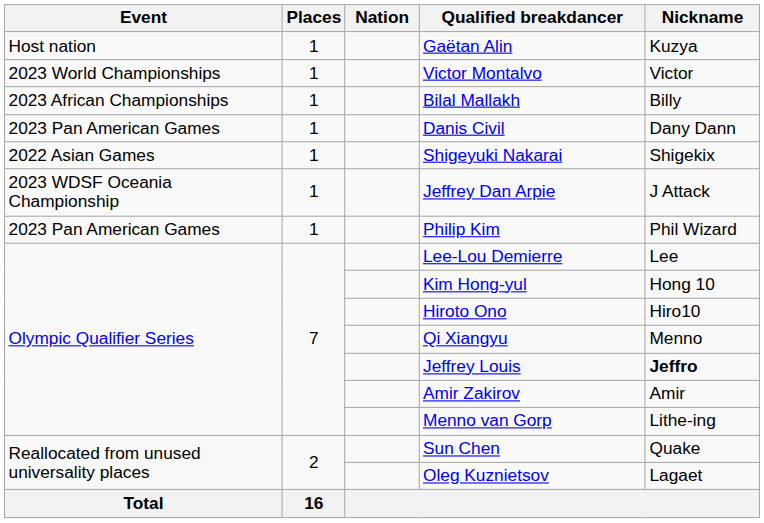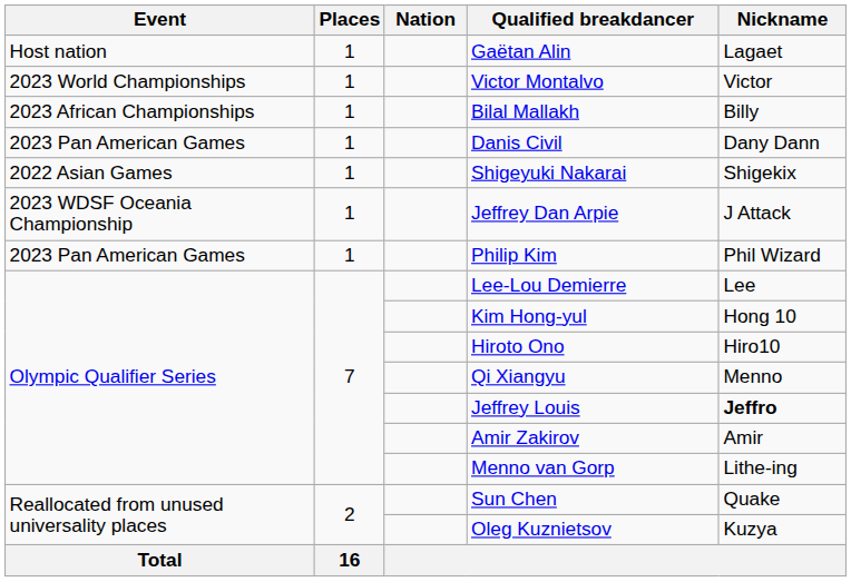 <table class="wikitable" style="text-align:left;" width=700>
 <tr>
 <th width=250>Event</th>
 <th width=50>Places</th>
 <th>Nation</th>
 <th>Qualified breakdancer</th>
 <th>Nickname</th>
 </tr>
 <tr>
 <td>Host nation</td>
 <td align=center>1</td>
 <td></td>
 <td><a href='#'>Gaëtan Alin</a></td>
-<td>Kuzya</td>
+<td>Lagaet</td>
 </tr>
 <tr>
 <td>2023 World Championships</td>
 <td align=center>1</td>
 <td></td>
 <td><a href='#'>Victor Montalvo</a></td>
 <td>Victor</td>
 </tr>
 <tr>
 <td>2023 African Championships</td>
 <td align=center>1</td>
 <td></td>
 <td><a href='#'>Bilal Mallakh</a></td>
 <td>Billy</td>
 </tr>
 <tr>
 <td>2023 Pan American Games</td>
 <td align=center>1</td>
 <td></td>
 <td><a href='#'>Danis Civil</a></td>
 <td>Dany Dann</td>
 </tr>
 <tr>
 <td>2022 Asian Games</td>
 <td align=center>1</td>
 <td></td>
 <td><a href='#'>Shigeyuki Nakarai</a></td>
 <td>Shigekix</td>
 </tr>
 <tr>
 <td>2023 WDSF Oceania Championship</td>
 <td align=center>1</td>
 <td></td>
 <td><a href='#'>Jeffrey Dan Arpie</a></td>
 <td>J Attack</td>
 </tr>
 <tr>
 <td>2023 Pan American Games</td>
 <td align=center>1</td>
 <td></td>
 <td><a href='#'>Philip Kim</a></td>
 <td>Phil Wizard</td>
 </tr>
 <tr>
 <td rowspan=7><a href='#'>Olympic Qualifier Series</a></td>
 <td rowspan=7 align=center>7</td>
 <td></td>
 <td><a href='#'>Lee-Lou Demierre</a></td>
 <td>Lee</td>
 </tr>
 <tr>
 <td></td>
 <td><a href='#'>Kim Hong-yul</a></td>
 <td>Hong 10</td>
 </tr>
 <tr>
 <td></td>
 <td><a href='#'>Hiroto Ono</a></td>
 <td>Hiro10</td>
 </tr>
 <tr>
 <td></td>
 <td><a href='#'>Qi Xiangyu</a></td>
 <td>Menno</td>
 </tr>
 <tr>
 <td></td>
 <td><a href='#'>Jeffrey Louis</a></td>
 <td><strong>Jeffro</strong></td>
 </tr>
 <tr>
 <td></td>
 <td><a href='#'>Amir Zakirov</a></td>
 <td>Amir</td>
 </tr>
 <tr>
 <td></td>
 <td><a href='#'>Menno van Gorp</a></td>
 <td>Lithe-ing</td>
 </tr>
 <tr>
 <td rowspan=2>Reallocated from unused universality places</td>
 <td rowspan=2 align=center>2</td>
 <td></td>
 <td><a href='#'>Sun Chen</a></td>
 <td>Quake</td>
 </tr>
 <tr>
 <td></td>
 <td><a href='#'>Oleg Kuznietsov</a></td>
-<td>Lagaet</td>
+<td>Kuzya</td>
 </tr>
 <tr>
 <th>Total</th>
 <th>16</th>
 <th colspan=3></th>
 </tr>
 </table>
